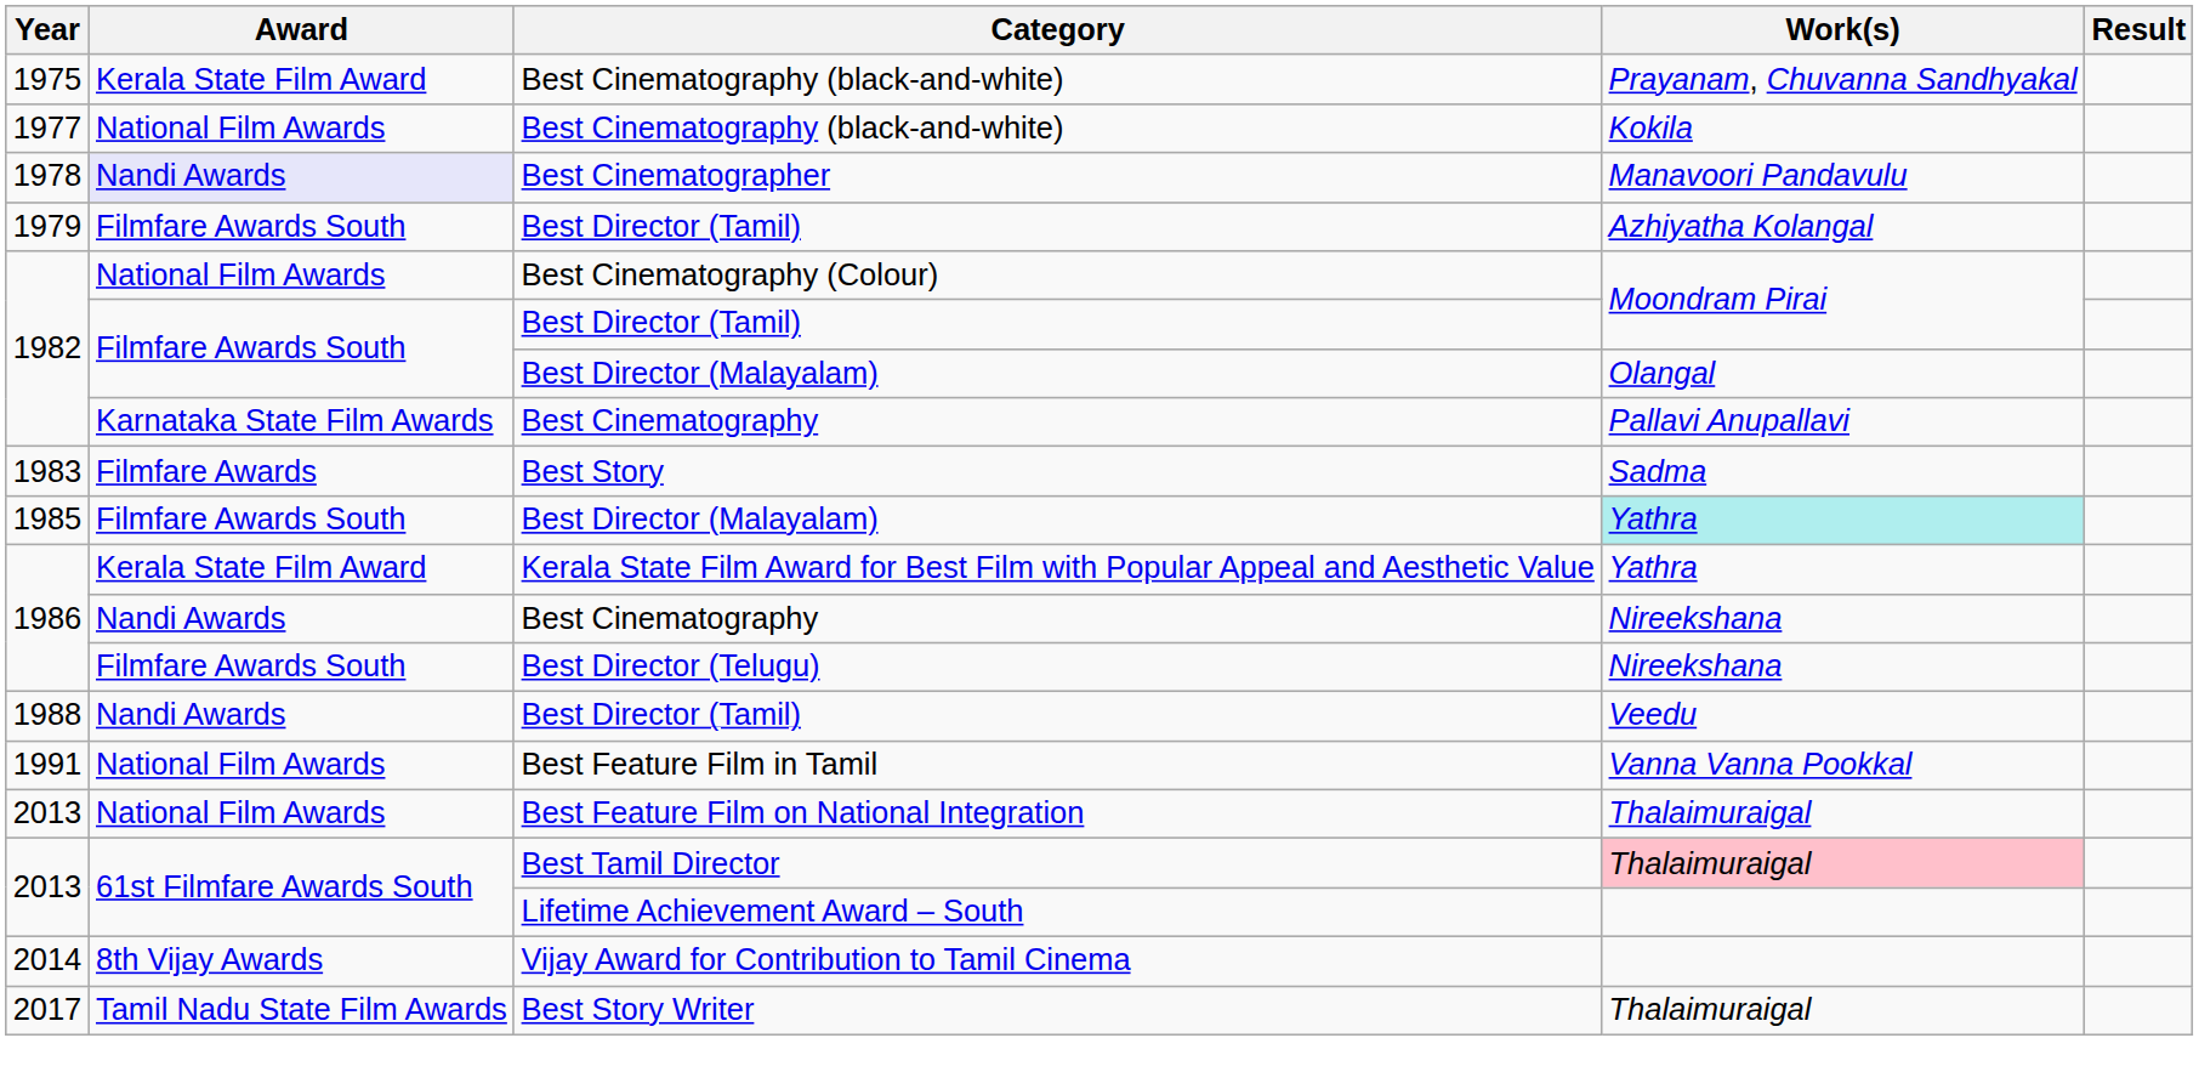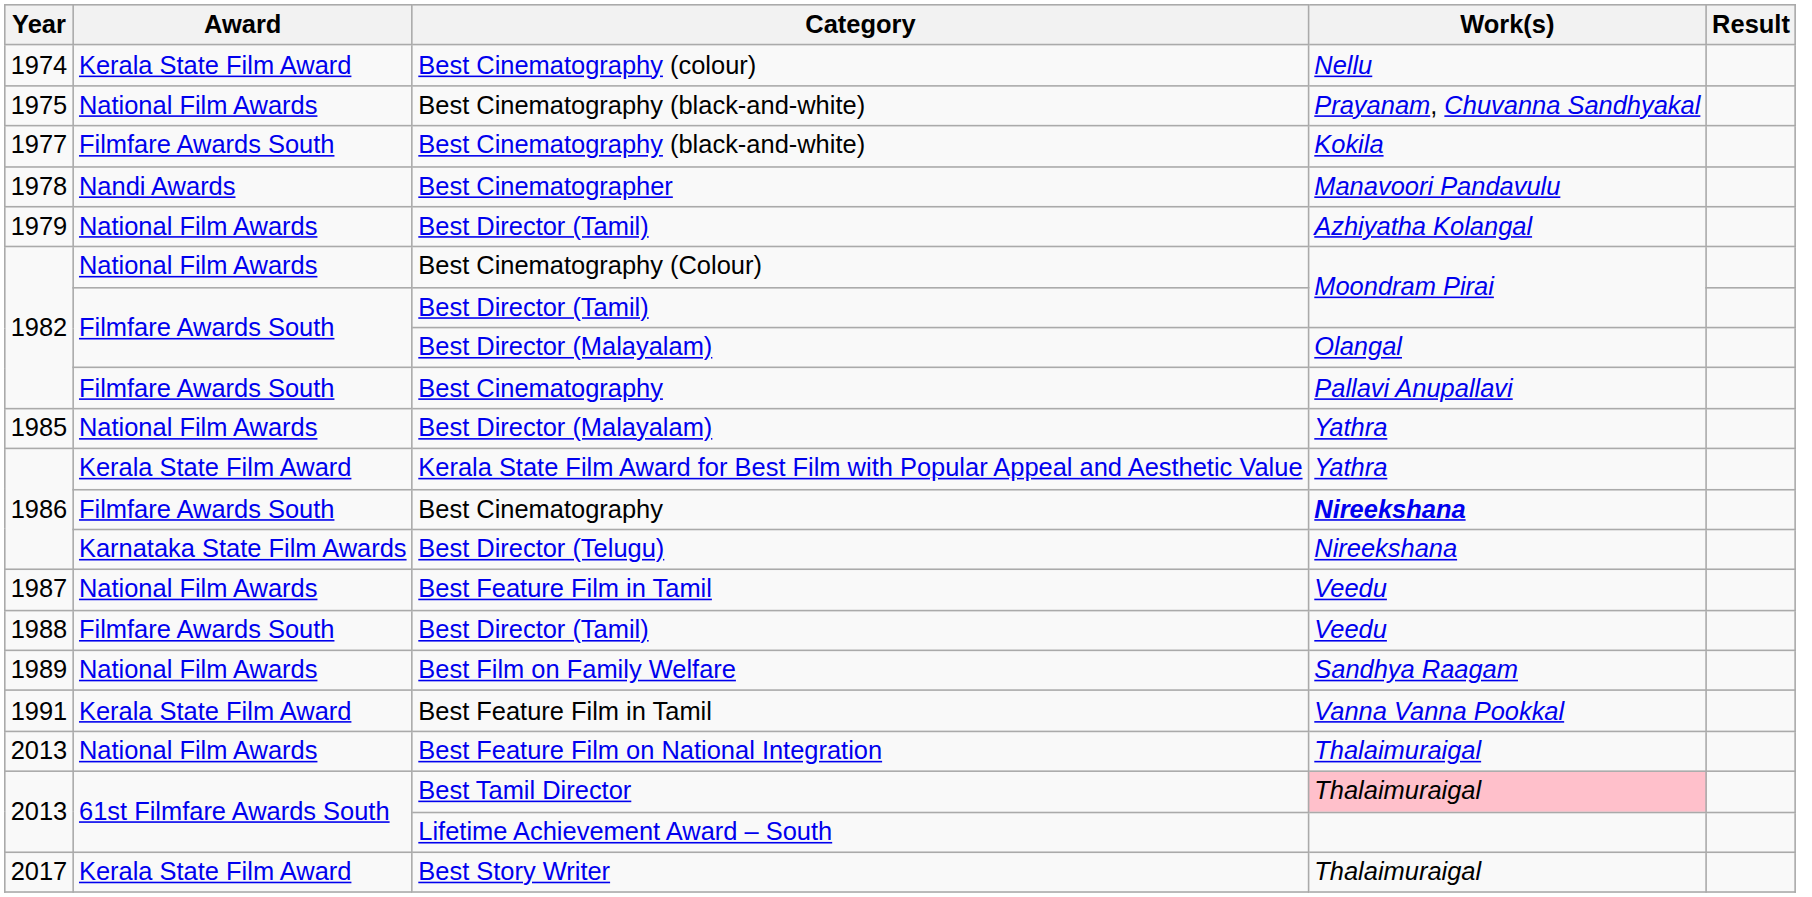 <table class="wikitable" style="margin-right: 0;">
 <tr>
 <th>Year</th>
 <th>Award</th>
 <th>Category</th>
 <th>Work(s)</th>
 <th>Result</th>
 </tr>
 <tr>
+<td>1974</td>
+<td><a href='#'>Kerala State Film Award</a></td>
+<td><a href='#'>Best Cinematography</a> (colour)</td>
+<td><em><a href='#'>Nellu</a></em></td>
+<td></td>
+</tr>
+<tr>
 <td>1975</td>
-<td><a href='#'>Kerala State Film Award</a></td>
+<td><a href='#'>National Film Awards</a></td>
 <td>Best Cinematography (black-and-white)</td>
 <td><em><a href='#'>Prayanam</a></em>, <em><a href='#'>Chuvanna Sandhyakal</a></em></td>
 <td></td>
 </tr>
 <tr>
 <td>1977</td>
-<td><a href='#'>National Film Awards</a></td>
+<td><a href='#'>Filmfare Awards South</a></td>
 <td><a href='#'>Best Cinematography</a> (black-and-white)</td>
 <td><em><a href='#'>Kokila</a></em></td>
 <td></td>
 </tr>
 <tr>
 <td>1978</td>
-<td style="background: lavender;"><a href='#'>Nandi Awards</a></td>
+<td><a href='#'>Nandi Awards</a></td>
 <td><a href='#'>Best Cinematographer</a></td>
 <td><em><a href='#'>Manavoori Pandavulu</a></em></td>
 <td></td>
 </tr>
 <tr>
 <td>1979</td>
-<td><a href='#'>Filmfare Awards South</a></td>
+<td><a href='#'>National Film Awards</a></td>
 <td><a href='#'>Best Director (Tamil)</a></td>
 <td><em><a href='#'>Azhiyatha Kolangal</a></em></td>
 <td></td>
 </tr>
 <tr>
 <td rowspan=4>1982</td>
 <td><a href='#'>National Film Awards</a></td>
 <td>Best Cinematography (Colour)</td>
 <td rowspan=2><em><a href='#'>Moondram Pirai</a></em></td>
 <td></td>
 </tr>
 <tr>
 <td rowspan=2><a href='#'>Filmfare Awards South</a></td>
 <td><a href='#'>Best Director (Tamil)</a></td>
 <td></td>
 </tr>
 <tr>
 <td><a href='#'>Best Director (Malayalam)</a></td>
 <td><em><a href='#'>Olangal</a></em></td>
 <td></td>
 </tr>
 <tr>
-<td><a href='#'>Karnataka State Film Awards</a></td>
+<td><a href='#'>Filmfare Awards South</a></td>
 <td><a href='#'>Best Cinematography</a></td>
 <td><em><a href='#'>Pallavi Anupallavi</a></em></td>
 <td></td>
 </tr>
 <tr>
-<td>1983</td>
-<td><a href='#'>Filmfare Awards</a></td>
-<td><a href='#'>Best Story</a></td>
-<td><em><a href='#'>Sadma</a></em></td>
-<td></td>
-</tr>
-<tr>
 <td>1985</td>
-<td><a href='#'>Filmfare Awards South</a></td>
+<td><a href='#'>National Film Awards</a></td>
 <td><a href='#'>Best Director (Malayalam)</a></td>
-<td style="background: paleturquoise;"><em><a href='#'>Yathra</a></em></td>
+<td><em><a href='#'>Yathra</a></em></td>
 <td></td>
 </tr>
 <tr>
 <td rowspan="3">1986</td>
 <td><a href='#'>Kerala State Film Award</a></td>
 <td><a href='#'>Kerala State Film Award for Best Film with Popular Appeal and Aesthetic Value</a></td>
 <td><em><a href='#'>Yathra</a></em></td>
 <td></td>
 </tr>
 <tr>
-<td><a href='#'>Nandi Awards</a></td>
+<td><a href='#'>Filmfare Awards South</a></td>
 <td>Best Cinematography</td>
-<td><em><a href='#'>Nireekshana</a></em></td>
+<td><strong><em><a href='#'>Nireekshana</a></em></strong></td>
 <td></td>
 </tr>
 <tr>
-<td><a href='#'>Filmfare Awards South</a></td>
+<td><a href='#'>Karnataka State Film Awards</a></td>
 <td><a href='#'>Best Director (Telugu)</a></td>
 <td><em><a href='#'>Nireekshana</a></em></td>
 <td></td>
 </tr>
 <tr>
+<td>1987</td>
+<td><a href='#'>National Film Awards</a></td>
+<td><a href='#'>Best Feature Film in Tamil</a></td>
+<td><em><a href='#'>Veedu</a></em></td>
+<td></td>
+</tr>
+<tr>
 <td>1988</td>
-<td><a href='#'>Nandi Awards</a></td>
+<td><a href='#'>Filmfare Awards South</a></td>
 <td><a href='#'>Best Director (Tamil)</a></td>
 <td><em><a href='#'>Veedu</a></em></td>
 <td></td>
 </tr>
 <tr>
+<td>1989</td>
+<td><a href='#'>National Film Awards</a></td>
+<td><a href='#'>Best Film on Family Welfare</a></td>
+<td><em><a href='#'>Sandhya Raagam</a></em></td>
+<td></td>
+</tr>
+<tr>
 <td>1991</td>
-<td><a href='#'>National Film Awards</a></td>
+<td><a href='#'>Kerala State Film Award</a></td>
 <td>Best Feature Film in Tamil</td>
 <td><em><a href='#'>Vanna Vanna Pookkal</a></em></td>
 <td></td>
 </tr>
 <tr>
 <td>2013</td>
 <td><a href='#'>National Film Awards</a></td>
 <td><a href='#'>Best Feature Film on National Integration</a></td>
 <td><em><a href='#'>Thalaimuraigal</a></em></td>
 <td></td>
 </tr>
 <tr>
 <td rowspan=2>2013</td>
 <td rowspan=2><a href='#'>61st Filmfare Awards South</a></td>
 <td><a href='#'>Best Tamil Director</a></td>
 <td style="background: pink;"><em>Thalaimuraigal</em></td>
 <td></td>
 </tr>
 <tr>
 <td><a href='#'>Lifetime Achievement Award – South</a></td>
 <td></td>
 <td></td>
 </tr>
 <tr>
-<td>2014</td>
-<td><a href='#'>8th Vijay Awards</a></td>
-<td><a href='#'>Vijay Award for Contribution to Tamil Cinema</a></td>
-<td></td>
-<td></td>
-</tr>
-<tr>
 <td>2017</td>
-<td><a href='#'>Tamil Nadu State Film Awards</a></td>
+<td><a href='#'>Kerala State Film Award</a></td>
 <td><a href='#'>Best Story Writer</a></td>
 <td><em>Thalaimuraigal</em></td>
 <td></td>
 </tr>
 </table>
